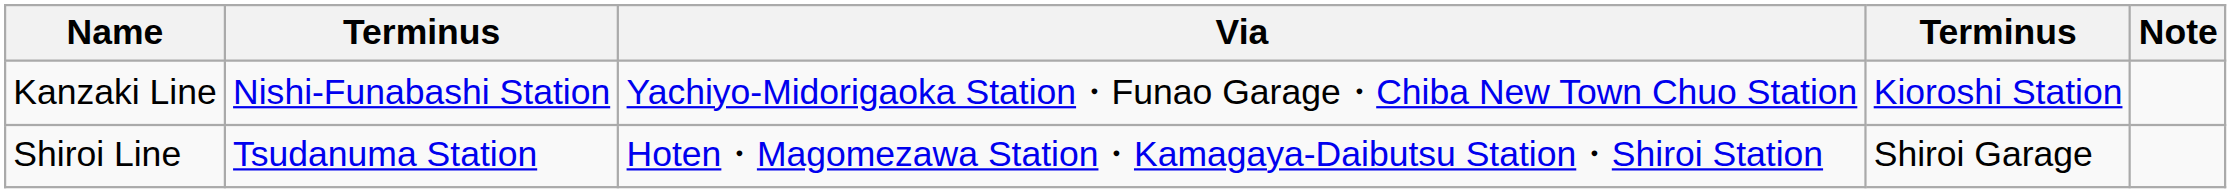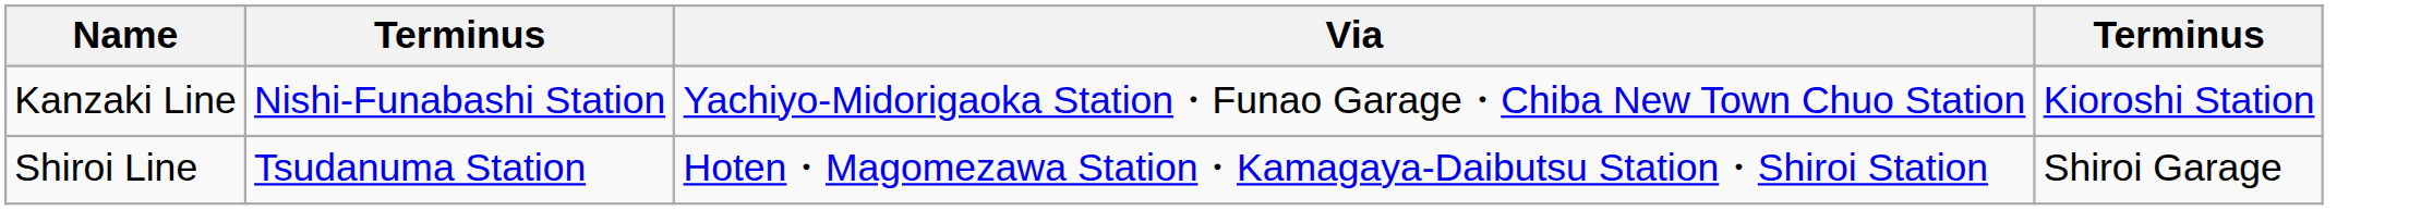 <table class="wikitable">
 <tr>
 <th>Name</th>
 <th>Terminus</th>
 <th>Via</th>
 <th>Terminus</th>
-<th>Note</th>
 </tr>
 <tr>
 <td>Kanzaki Line</td>
 <td><a href='#'>Nishi-Funabashi Station</a></td>
 <td><a href='#'>Yachiyo-Midorigaoka Station</a>・Funao Garage・<a href='#'>Chiba New Town Chuo Station</a></td>
 <td><a href='#'>Kioroshi Station</a></td>
-<td></td>
 </tr>
 <tr>
 <td>Shiroi Line</td>
 <td><a href='#'>Tsudanuma Station</a></td>
 <td><a href='#'>Hoten</a>・<a href='#'>Magomezawa Station</a>・<a href='#'>Kamagaya-Daibutsu Station</a>・<a href='#'>Shiroi Station</a></td>
 <td>Shiroi Garage</td>
-<td></td>
 </tr>
 </table>
